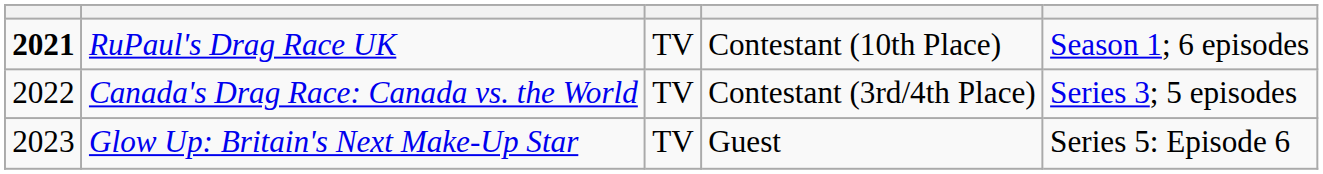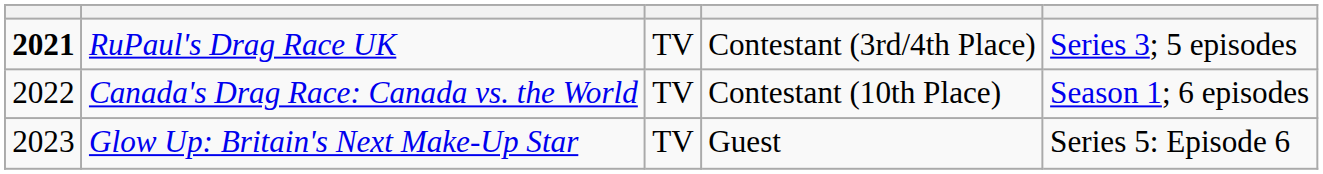 <table class="wikitable sortable plainrowheaders">
 <tr>
 <th></th>
 <th></th>
 <th></th>
 <th></th>
 <th></th>
 </tr>
 <tr>
 <td><strong>2021</strong></td>
 <td><em><a href='#'>RuPaul's Drag Race UK</a></em></td>
 <td>TV</td>
-<td>Contestant (10th Place)</td>
-<td><a href='#'>Season 1</a>; 6 episodes</td>
+<td>Contestant (3rd/4th Place)</td>
+<td><a href='#'>Series 3</a>; 5 episodes</td>
 </tr>
 <tr>
 <td>2022</td>
 <td><em><a href='#'>Canada's Drag Race: Canada vs. the World</a></em></td>
 <td>TV</td>
-<td>Contestant (3rd/4th Place)</td>
-<td><a href='#'>Series 3</a>; 5 episodes</td>
+<td>Contestant (10th Place)</td>
+<td><a href='#'>Season 1</a>; 6 episodes</td>
 </tr>
 <tr>
 <td>2023</td>
 <td><em><a href='#'>Glow Up: Britain's Next Make-Up Star</a></em></td>
 <td>TV</td>
 <td>Guest</td>
 <td>Series 5: Episode 6</td>
 </tr>
 </table>
